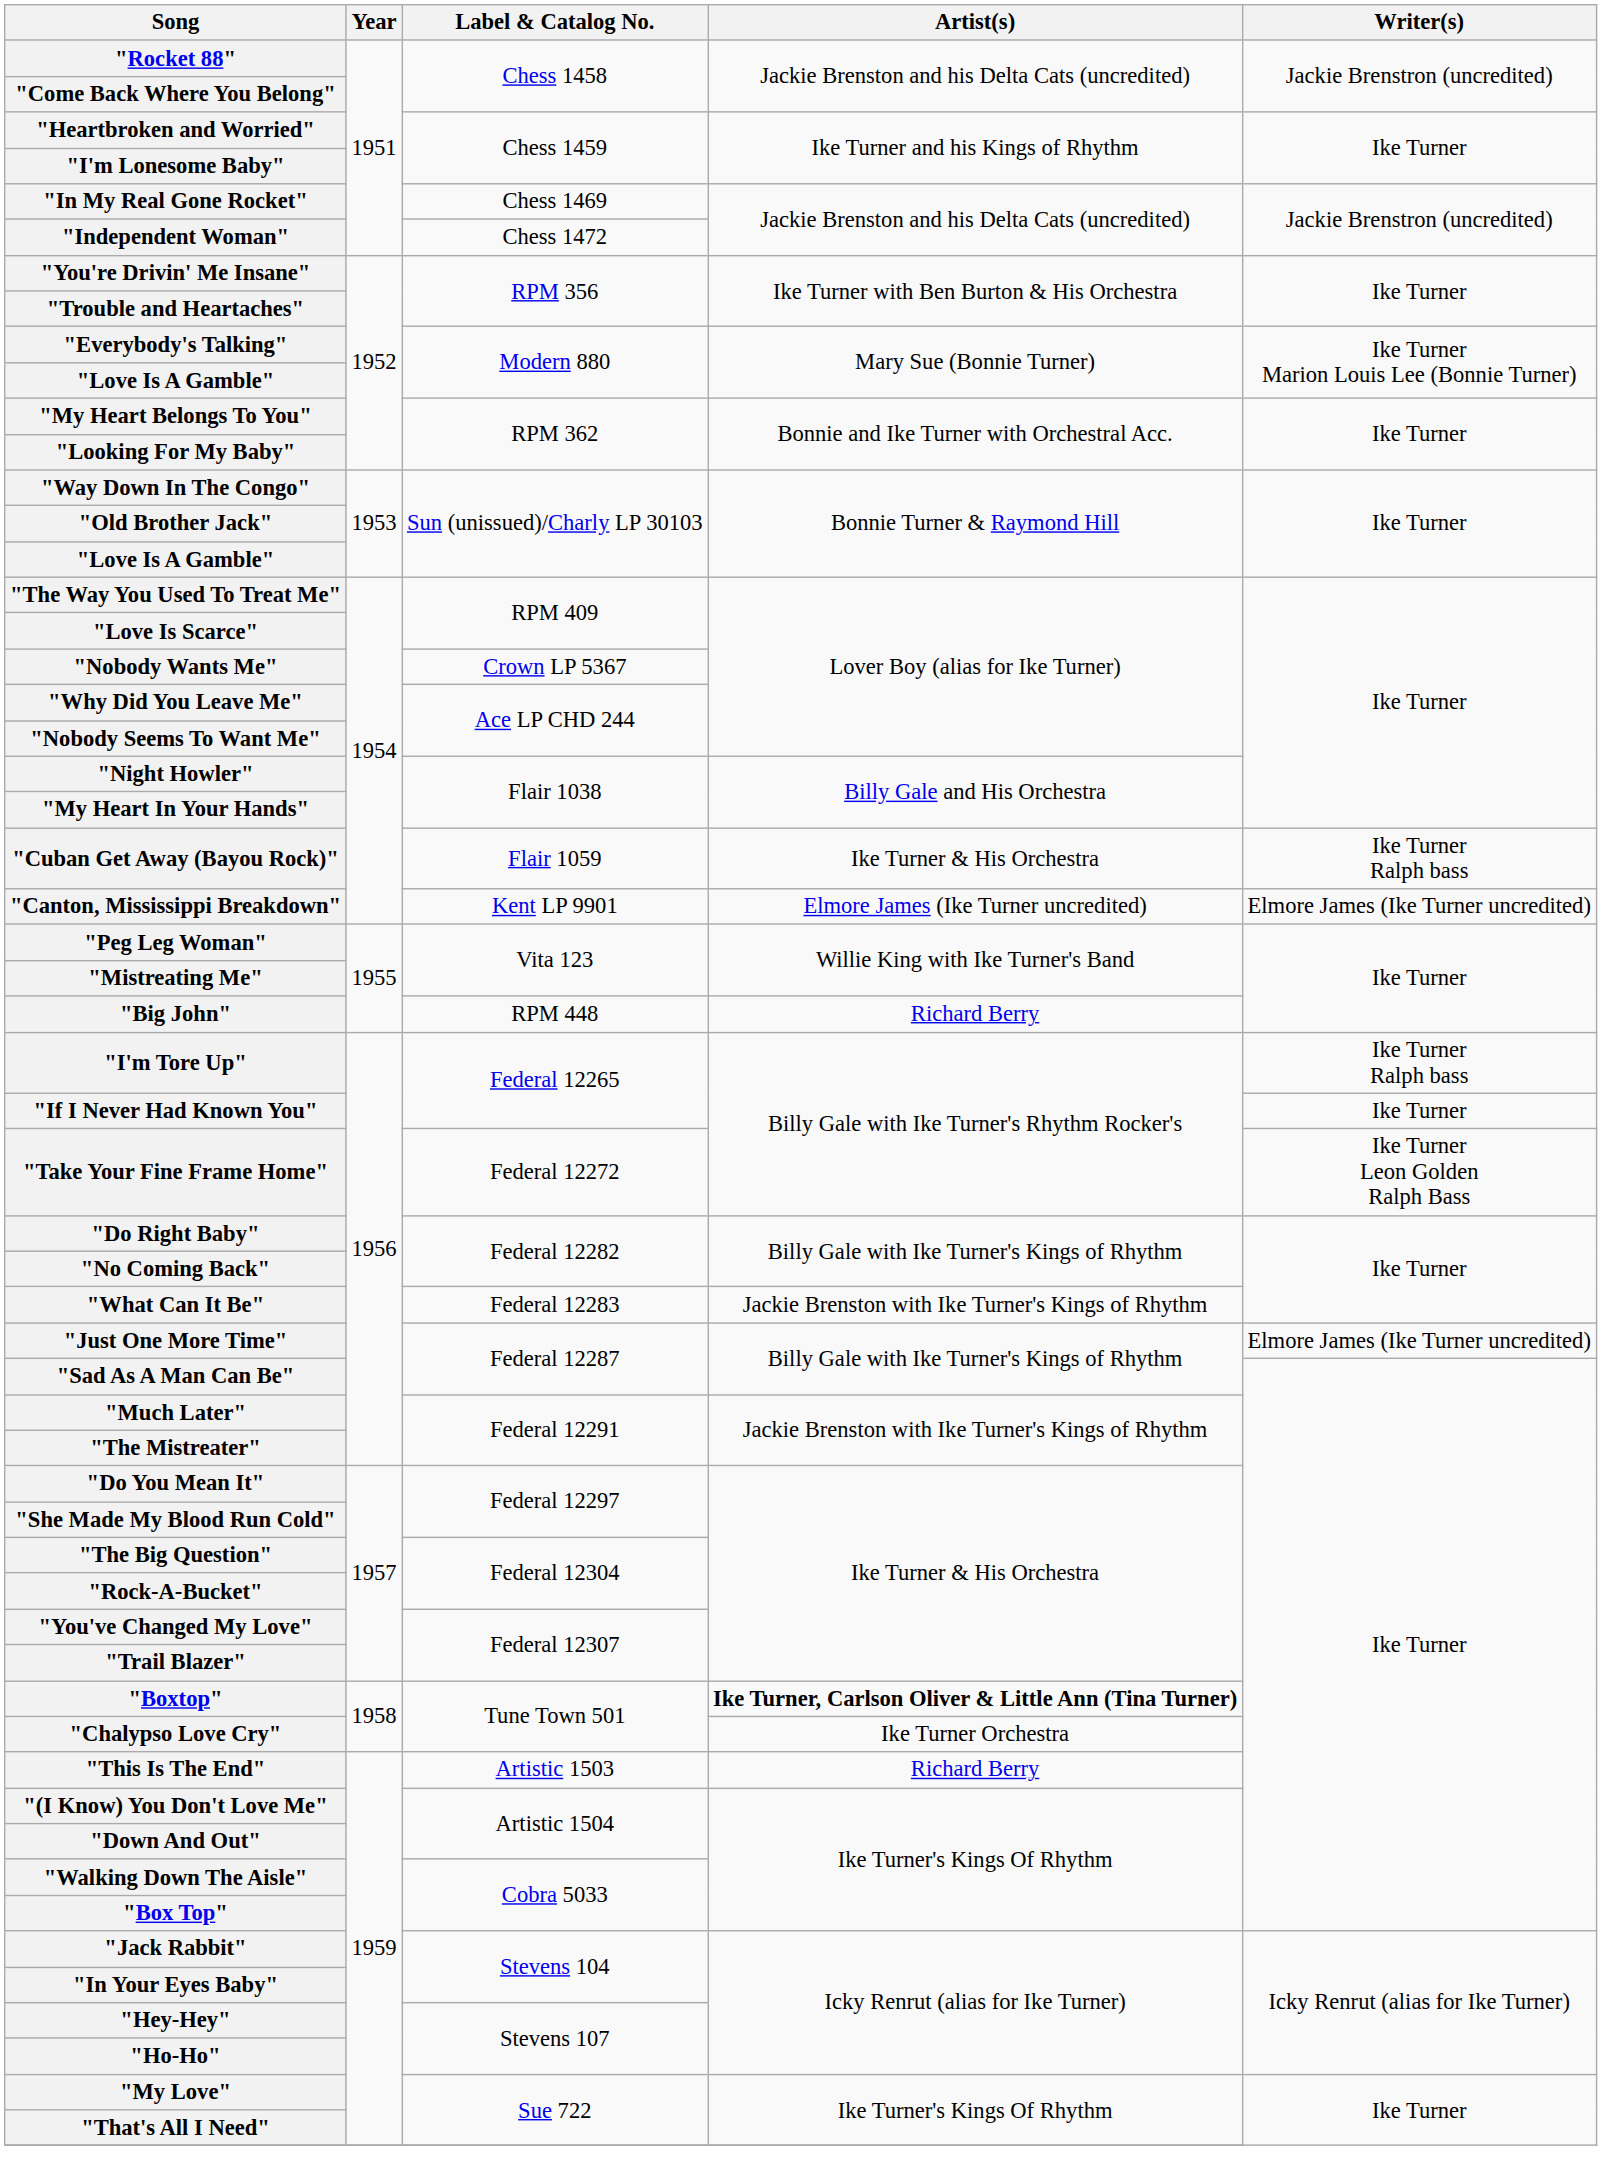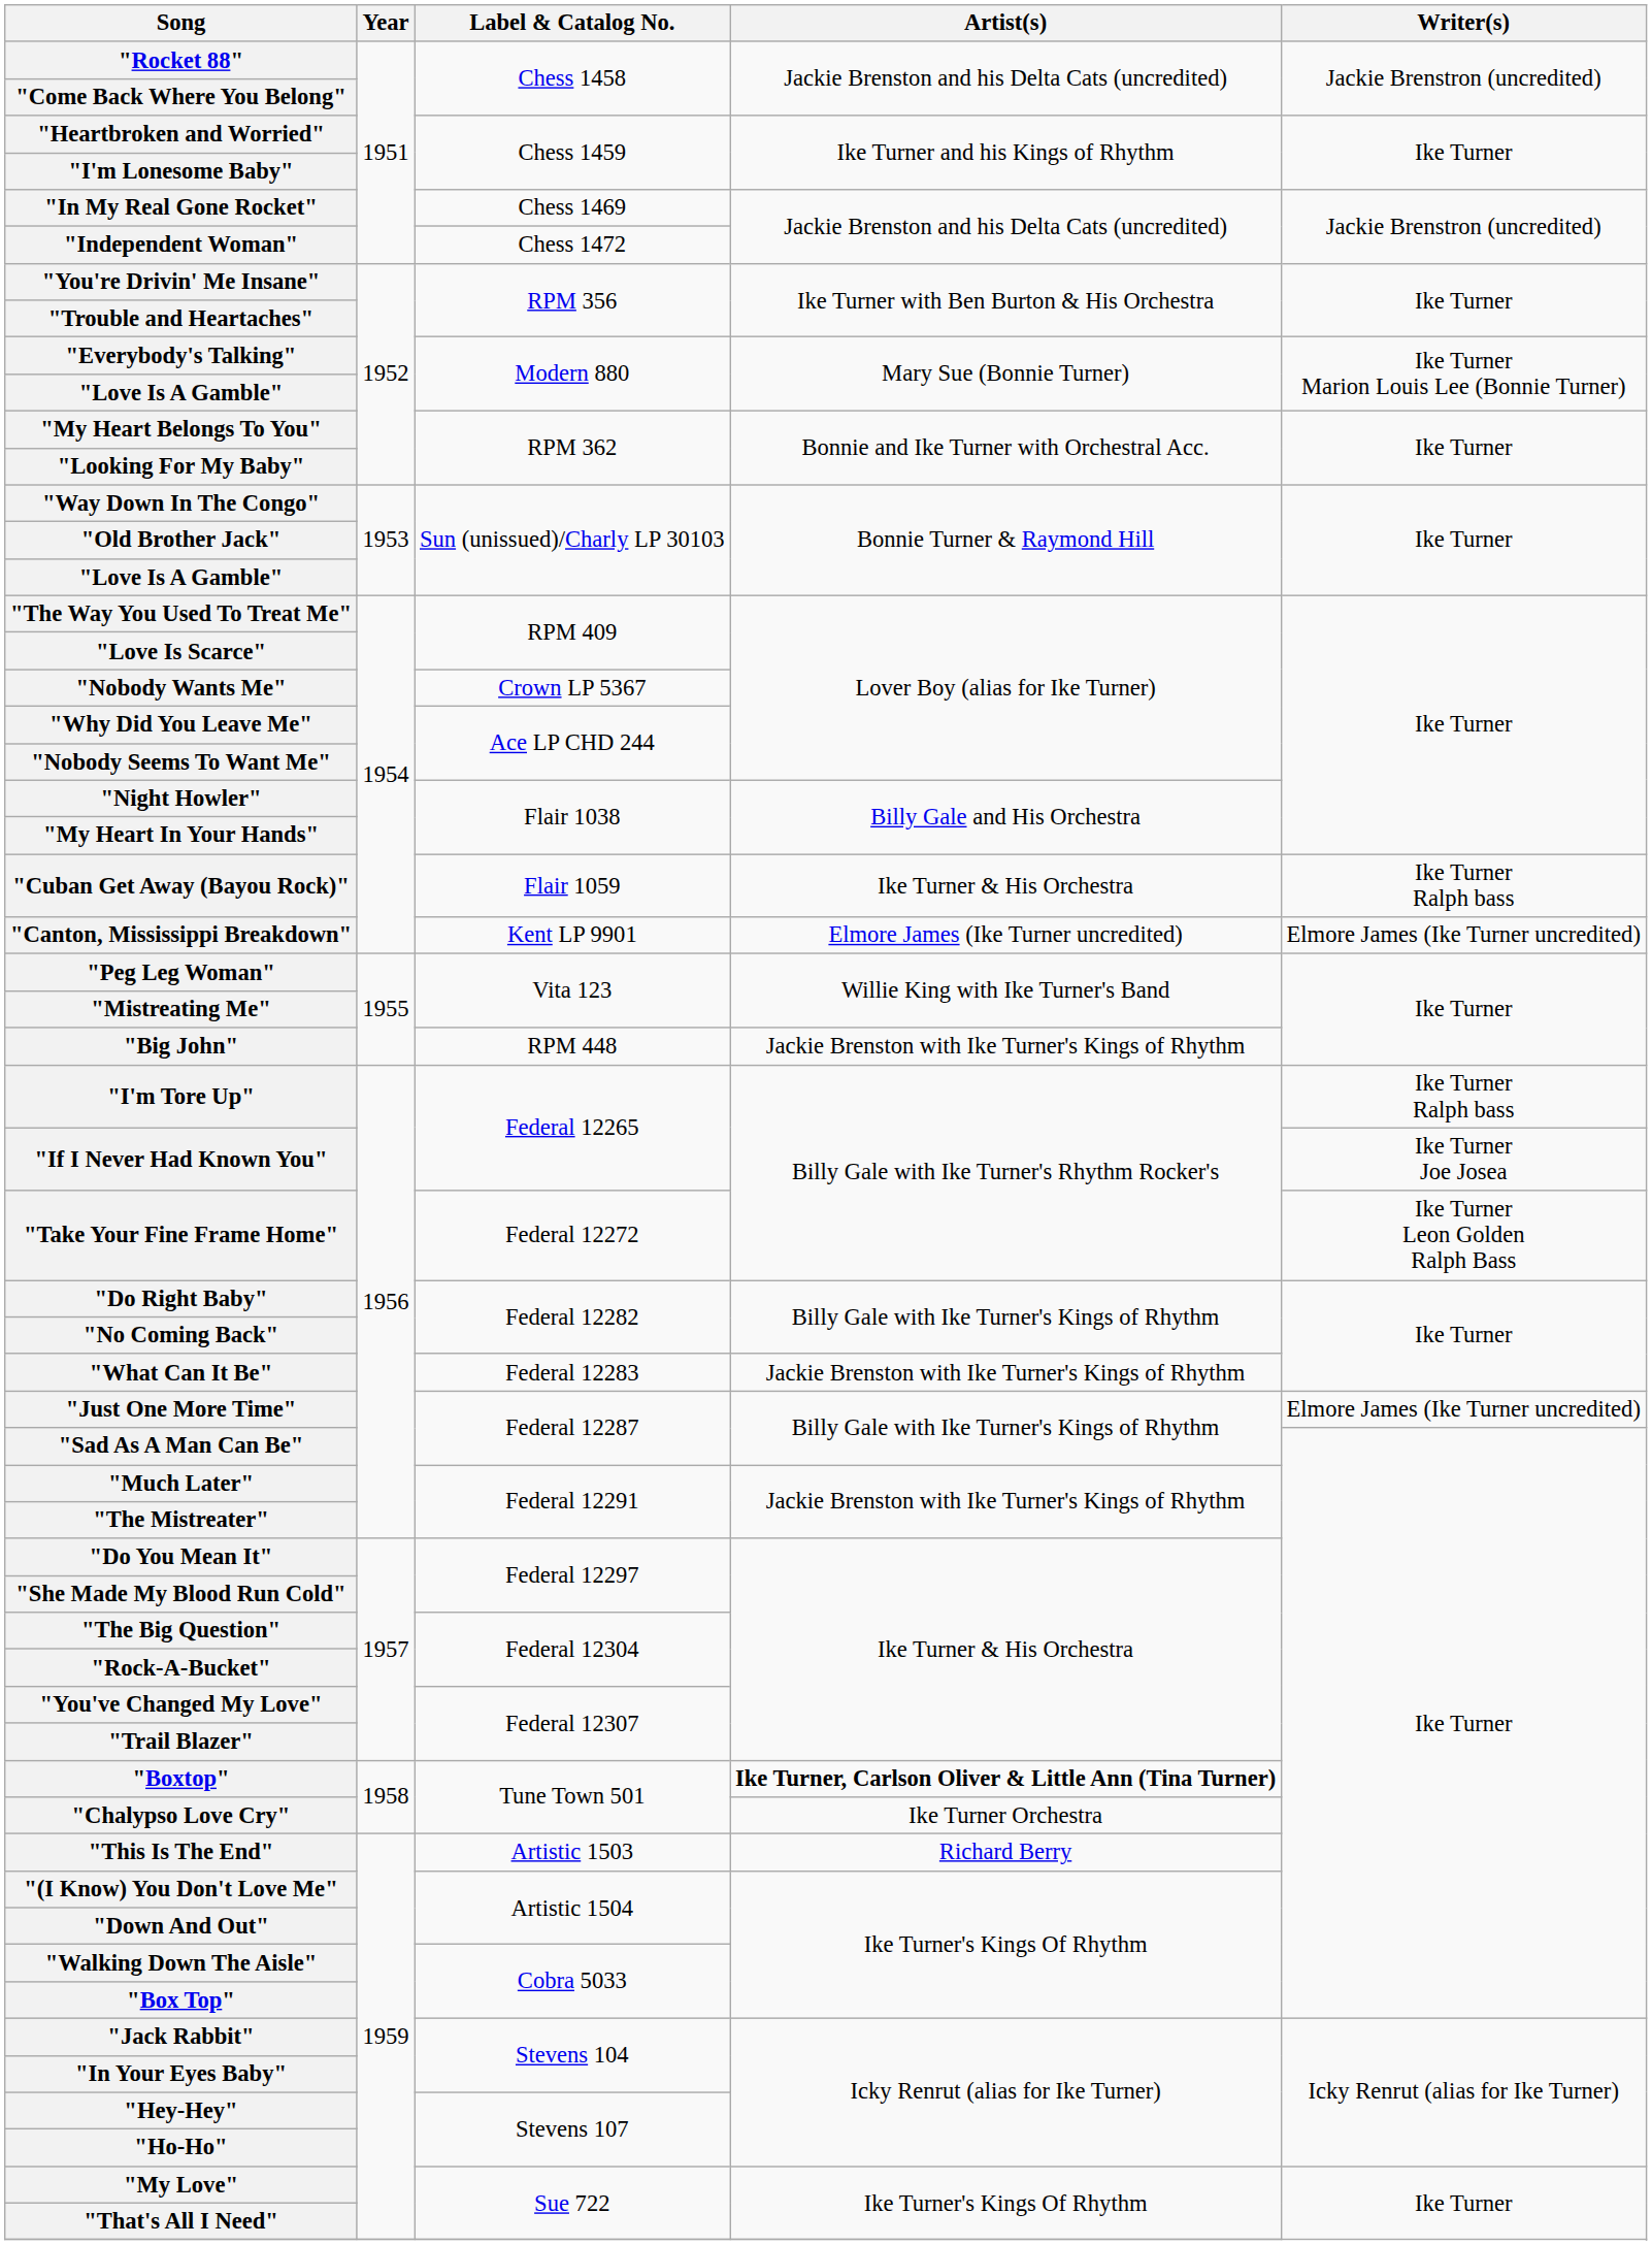 <table class="wikitable plainrowheaders" style="text-align:center;">
 <tr>
 <th scope="col">Song</th>
 <th scope="col">Year</th>
 <th scope="col" data-sort-type="text">Label & Catalog No.</th>
 <th scope="col">Artist(s)</th>
 <th scope="col" class="unsortable">Writer(s)</th>
 </tr>
 <tr>
 <th scope="row">"<a href='#'>Rocket 88</a>"</th>
 <td rowspan="6">1951</td>
 <td rowspan="2"><a href='#'>Chess</a> 1458</td>
 <td rowspan="2">Jackie Brenston and his Delta Cats (uncredited)</td>
 <td rowspan="2">Jackie Brenstron (uncredited)</td>
 </tr>
 <tr>
 <th scope="row">"Come Back Where You Belong"</th>
 </tr>
 <tr>
 <th scope="row">"Heartbroken and Worried"</th>
 <td rowspan="2">Chess 1459</td>
 <td rowspan="2">Ike Turner and his Kings of Rhythm</td>
 <td rowspan="2">Ike Turner</td>
 </tr>
 <tr>
 <th scope="row">"I'm Lonesome Baby"</th>
 </tr>
 <tr>
 <th scope="row">"In My Real Gone Rocket"</th>
 <td>Chess 1469</td>
 <td rowspan="2">Jackie Brenston and his Delta Cats (uncredited)</td>
 <td rowspan="2">Jackie Brenstron (uncredited)</td>
 </tr>
 <tr>
 <th scope="row">"Independent Woman"</th>
 <td>Chess 1472</td>
 </tr>
 <tr>
 <th scope="row">"You're Drivin' Me Insane"</th>
 <td rowspan="6">1952</td>
 <td rowspan="2"><a href='#'>RPM</a> 356</td>
 <td rowspan="2">Ike Turner with Ben Burton & His Orchestra</td>
 <td rowspan="2">Ike Turner</td>
 </tr>
 <tr>
 <th scope="row">"Trouble and Heartaches"</th>
 </tr>
 <tr>
 <th scope="row">"Everybody's Talking"</th>
 <td rowspan="2"><a href='#'>Modern</a> 880</td>
 <td rowspan="2">Mary Sue (Bonnie Turner)</td>
 <td rowspan="2">Ike Turner<br>Marion Louis Lee (Bonnie Turner)</td>
 </tr>
 <tr>
 <th scope="row">"Love Is A Gamble"</th>
 </tr>
 <tr>
 <th scope="row">"My Heart Belongs To You"</th>
 <td rowspan="2">RPM 362</td>
 <td rowspan="2">Bonnie and Ike Turner with Orchestral Acc.</td>
 <td rowspan="2">Ike Turner</td>
 </tr>
 <tr>
 <th scope="row">"Looking For My Baby"</th>
 </tr>
 <tr>
 <th scope="row">"Way Down In The Congo"</th>
 <td rowspan="3">1953</td>
 <td rowspan="3"><a href='#'>Sun</a> (unissued)/<a href='#'>Charly</a> LP 30103</td>
 <td rowspan="3">Bonnie Turner & <a href='#'>Raymond Hill</a></td>
 <td rowspan="3">Ike Turner</td>
 </tr>
 <tr>
 <th scope="row">"Old Brother Jack"</th>
 </tr>
 <tr>
 <th scope="row">"Love Is A Gamble"</th>
 </tr>
 <tr>
 <th scope="row">"The Way You Used To Treat Me"</th>
 <td rowspan="9">1954</td>
 <td rowspan="2">RPM 409</td>
 <td rowspan="5">Lover Boy (alias for Ike Turner)</td>
 <td rowspan="7">Ike Turner</td>
 </tr>
 <tr>
 <th scope="row">"Love Is Scarce"</th>
 </tr>
 <tr>
 <th scope="row">"Nobody Wants Me"</th>
 <td><a href='#'>Crown</a> LP 5367</td>
 </tr>
 <tr>
 <th scope="row">"Why Did You Leave Me"</th>
 <td rowspan="2"><a href='#'>Ace</a> LP CHD 244</td>
 </tr>
 <tr>
 <th scope="row">"Nobody Seems To Want Me"</th>
 </tr>
 <tr>
 <th scope="row">"Night Howler"</th>
 <td rowspan="2">Flair 1038</td>
 <td rowspan="2"><a href='#'>Billy Gale</a> and His Orchestra</td>
 </tr>
 <tr>
 <th scope="row">"My Heart In Your Hands"</th>
 </tr>
 <tr>
 <th scope="row">"Cuban Get Away (Bayou Rock)"</th>
 <td><a href='#'>Flair</a> 1059</td>
 <td>Ike Turner & His Orchestra</td>
 <td>Ike Turner<br>Ralph bass</td>
 </tr>
 <tr>
 <th scope="row">"Canton, Mississippi Breakdown"</th>
 <td><a href='#'>Kent</a> LP 9901</td>
 <td><a href='#'>Elmore James</a> (Ike Turner uncredited)</td>
 <td>Elmore James (Ike Turner uncredited)</td>
 </tr>
 <tr>
 <th scope="row">"Peg Leg Woman"</th>
 <td rowspan="3">1955</td>
 <td rowspan="2">Vita 123</td>
 <td rowspan="2">Willie King with Ike Turner's Band</td>
 <td rowspan="3">Ike Turner</td>
 </tr>
 <tr>
 <th scope="row">"Mistreating Me"</th>
 </tr>
 <tr>
 <th scope="row">"Big John"</th>
 <td>RPM 448</td>
-<td><a href='#'>Richard Berry</a></td>
+<td>Jackie Brenston with Ike Turner's Kings of Rhythm</td>
 </tr>
 <tr>
 <th scope="row">"I'm Tore Up"</th>
 <td rowspan="10">1956</td>
 <td rowspan="2"><a href='#'>Federal</a> 12265</td>
 <td rowspan="3">Billy Gale with Ike Turner's Rhythm Rocker's</td>
 <td>Ike Turner<br>Ralph bass</td>
 </tr>
 <tr>
 <th scope="row">"If I Never Had Known You"</th>
-<td>Ike Turner</td>
+<td>Ike Turner<br>Joe Josea</td>
 </tr>
 <tr>
 <th scope="row">"Take Your Fine Frame Home"</th>
 <td>Federal 12272</td>
 <td>Ike Turner<br>Leon Golden<br>Ralph Bass</td>
 </tr>
 <tr>
 <th scope="row">"Do Right Baby"</th>
 <td rowspan="2">Federal 12282</td>
 <td rowspan="2">Billy Gale with Ike Turner's Kings of Rhythm</td>
 <td rowspan="3">Ike Turner</td>
 </tr>
 <tr>
 <th scope="row">"No Coming Back"</th>
 </tr>
 <tr>
 <th scope="row">"What Can It Be"</th>
 <td>Federal 12283</td>
 <td>Jackie Brenston with Ike Turner's Kings of Rhythm</td>
 </tr>
 <tr>
 <th scope="row">"Just One More Time"</th>
 <td rowspan="2">Federal 12287</td>
 <td rowspan="2">Billy Gale with Ike Turner's Kings of Rhythm</td>
 <td>Elmore James (Ike Turner uncredited)</td>
 </tr>
 <tr>
 <th scope="row">"Sad As A Man Can Be"</th>
 <td rowspan="16">Ike Turner</td>
 </tr>
 <tr>
 <th scope="row">"Much Later"</th>
 <td rowspan="2">Federal 12291</td>
 <td rowspan="2">Jackie Brenston with Ike Turner's Kings of Rhythm</td>
 </tr>
 <tr>
 <th scope="row">"The Mistreater"</th>
 </tr>
 <tr>
 <th scope="row">"Do You Mean It"</th>
 <td rowspan="6">1957</td>
 <td rowspan="2">Federal 12297</td>
 <td rowspan="6">Ike Turner & His Orchestra</td>
 </tr>
 <tr>
 <th scope="row">"She Made My Blood Run Cold"</th>
 </tr>
 <tr>
 <th scope="row">"The Big Question"</th>
 <td rowspan="2">Federal 12304</td>
 </tr>
 <tr>
 <th scope="row">"Rock-A-Bucket"</th>
 </tr>
 <tr>
 <th scope="row">"You've Changed My Love"</th>
 <td rowspan="2">Federal 12307</td>
 </tr>
 <tr>
 <th scope="row">"Trail Blazer"</th>
 </tr>
 <tr>
 <th scope="row">"<a href='#'>Boxtop</a>"</th>
 <td rowspan="2">1958</td>
 <td rowspan="2">Tune Town 501</td>
 <td><strong>Ike Turner, Carlson Oliver & Little Ann (Tina Turner)</strong></td>
 </tr>
 <tr>
 <th scope="row">"Chalypso Love Cry"</th>
 <td>Ike Turner Orchestra</td>
 </tr>
 <tr>
 <th scope="row">"This Is The End"</th>
 <td rowspan="11">1959</td>
 <td><a href='#'>Artistic</a> 1503</td>
 <td><a href='#'>Richard Berry</a></td>
 </tr>
 <tr>
 <th scope="row">"(I Know) You Don't Love Me"</th>
 <td rowspan="2">Artistic 1504</td>
 <td rowspan="4">Ike Turner's Kings Of Rhythm</td>
 </tr>
 <tr>
 <th scope="row">"Down And Out"</th>
 </tr>
 <tr>
 <th scope="row">"Walking Down The Aisle"</th>
 <td rowspan="2"><a href='#'>Cobra</a> 5033</td>
 </tr>
 <tr>
 <th scope="row">"<a href='#'>Box Top</a>"</th>
 </tr>
 <tr>
 <th scope="row">"Jack Rabbit"</th>
 <td rowspan="2"><a href='#'>Stevens</a> 104</td>
 <td rowspan="4">Icky Renrut (alias for Ike Turner)</td>
 <td rowspan="4">Icky Renrut (alias for Ike Turner)</td>
 </tr>
 <tr>
 <th scope="row">"In Your Eyes Baby"</th>
 </tr>
 <tr>
 <th scope="row">"Hey-Hey"</th>
 <td rowspan="2">Stevens 107</td>
 </tr>
 <tr>
 <th scope="row">"Ho-Ho"</th>
 </tr>
 <tr>
 <th scope="row">"My Love"</th>
 <td rowspan="2"><a href='#'>Sue</a> 722</td>
 <td rowspan="2">Ike Turner's Kings Of Rhythm</td>
 <td rowspan="10">Ike Turner</td>
 </tr>
 <tr>
 <th scope="row">"That's All I Need"</th>
 </tr>
 <tr>
 </tr>
 </table>
